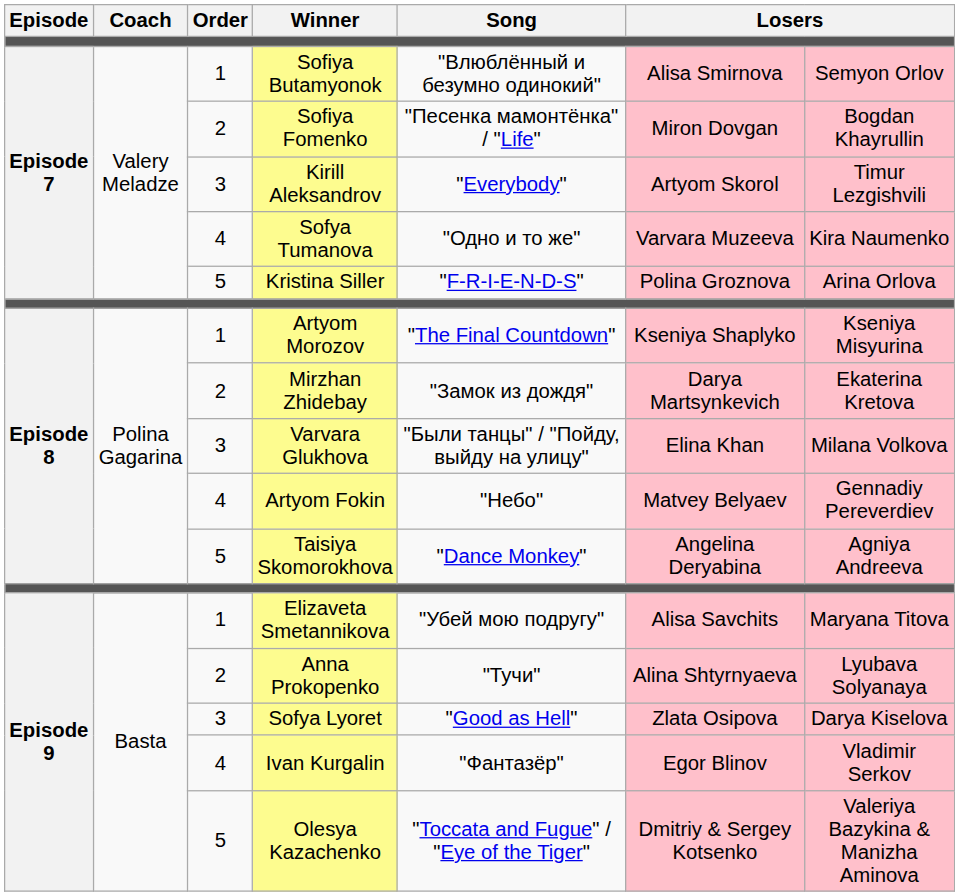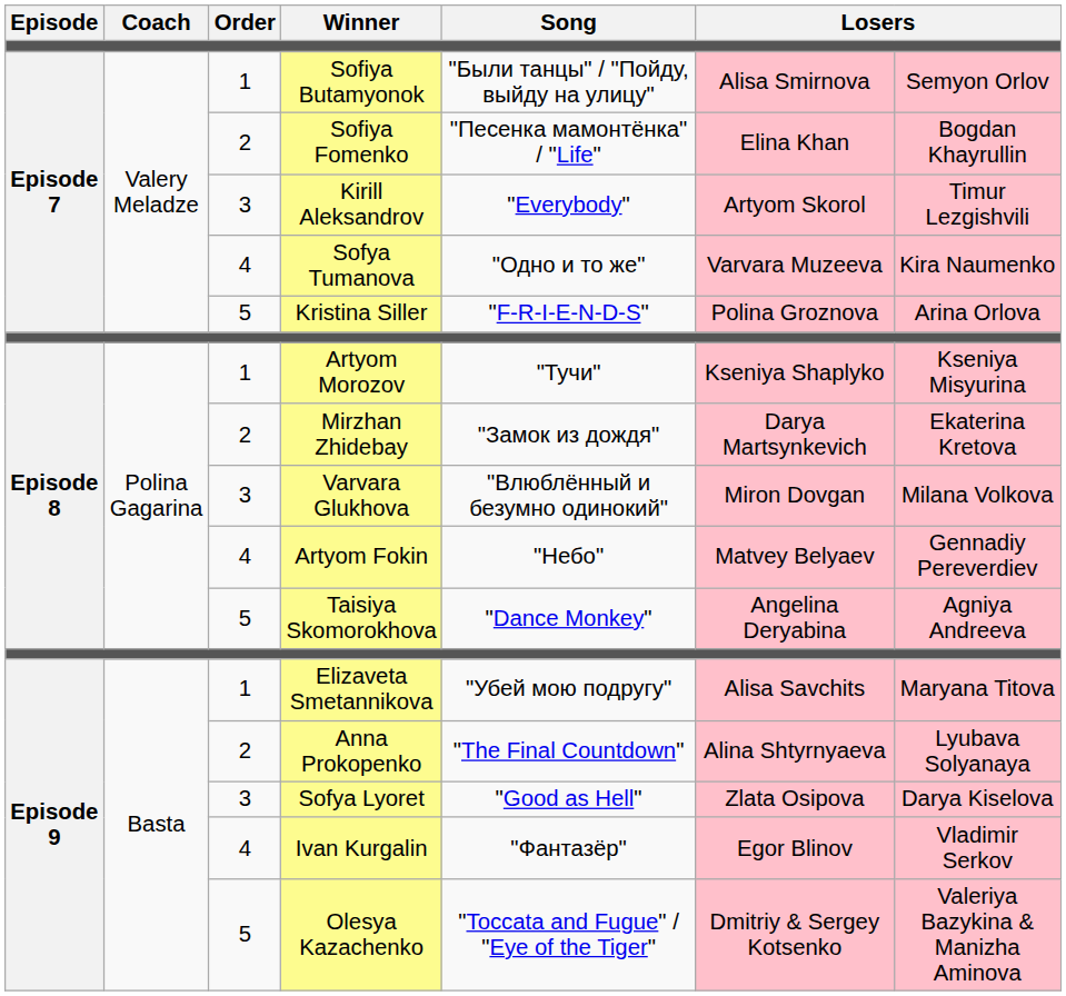 <table class="wikitable" style="text-align: center; width:120%;">
 <tr>
 <th style="width:08%;">Episode</th>
 <th style="width:10%;">Coach</th>
 <th style="width:05%;">Order</th>
 <th style="width:15%;">Winner</th>
 <th style="width:24%;">Song</th>
 <th colspan=2 style="width:29%:">Losers</th>
 </tr>
 <tr>
 <td colspan=7 style="background:#555;"></td>
 </tr>
 <tr>
 <th rowspan=5>Episode 7 <br> </th>
 <td rowspan=5>Valery Meladze</td>
 <td>1</td>
 <td style="background:#fdfc8f;">Sofiya Butamyonok</td>
-<td>"Влюблённый и безумно одинокий"</td>
+<td>"Были танцы" / "Пойду, выйду на улицу"</td>
 <td style="background:pink;">Alisa Smirnova</td>
 <td style="background:pink;">Semyon Orlov</td>
 </tr>
 <tr>
 <td>2</td>
 <td style="background:#fdfc8f;">Sofiya Fomenko</td>
 <td>"Песенка мамонтёнка" / "<a href='#'>Life</a>"</td>
-<td style="background:pink;">Miron Dovgan</td>
+<td style="background:pink;">Elina Khan</td>
 <td style="background:pink;">Bogdan Khayrullin</td>
 </tr>
 <tr>
 <td>3</td>
 <td style="background:#fdfc8f;">Kirill Aleksandrov</td>
 <td>"<a href='#'>Everybody</a>"</td>
 <td style="background:pink;">Artyom Skorol</td>
 <td style="background:pink;">Timur Lezgishvili</td>
 </tr>
 <tr>
 <td>4</td>
 <td style="background:#fdfc8f;">Sofya Tumanova</td>
 <td>"Одно и то же"</td>
 <td style="background:pink;">Varvara Muzeeva</td>
 <td style="background:pink;">Kira Naumenko</td>
 </tr>
 <tr>
 <td>5</td>
 <td style="background:#fdfc8f;">Kristina Siller</td>
 <td>"<a href='#'>F-R-I-E-N-D-S</a>"</td>
 <td style="background:pink;">Polina Groznova</td>
 <td style="background:pink;">Arina Orlova</td>
 </tr>
 <tr>
 <td colspan=7 style="background:#555;"></td>
 </tr>
 <tr>
 <th rowspan=5>Episode 8 <br> </th>
 <td rowspan=5>Polina Gagarina</td>
 <td>1</td>
 <td style="background:#fdfc8f;">Artyom Morozov</td>
-<td>"<a href='#'>The Final Countdown</a>"</td>
+<td>"Тучи"</td>
 <td style="background:pink;">Kseniya Shaplyko</td>
 <td style="background:pink;">Kseniya Misyurina</td>
 </tr>
 <tr>
 <td>2</td>
 <td style="background:#fdfc8f;">Mirzhan Zhidebay</td>
 <td>"Замок из дождя"</td>
 <td style="background:pink;">Darya Martsynkevich</td>
 <td style="background:pink;">Ekaterina Kretova</td>
 </tr>
 <tr>
 <td>3</td>
 <td style="background:#fdfc8f;">Varvara Glukhova</td>
-<td>"Были танцы" / "Пойду, выйду на улицу"</td>
-<td style="background:pink;">Elina Khan</td>
+<td>"Влюблённый и безумно одинокий"</td>
+<td style="background:pink;">Miron Dovgan</td>
 <td style="background:pink;">Milana Volkova</td>
 </tr>
 <tr>
 <td>4</td>
 <td style="background:#fdfc8f;">Artyom Fokin</td>
 <td>"Небо"</td>
 <td style="background:pink;">Matvey Belyaev</td>
 <td style="background:pink;">Gennadiy Pereverdiev</td>
 </tr>
 <tr>
 <td>5</td>
 <td style="background:#fdfc8f;">Taisiya Skomorokhova</td>
 <td>"<a href='#'>Dance Monkey</a>"</td>
 <td style="background:pink;">Angelina Deryabina</td>
 <td style="background:pink;">Agniya Andreeva</td>
 </tr>
 <tr>
 <td colspan=7 style="background:#555;"></td>
 </tr>
 <tr>
 <th rowspan=5>Episode 9 <br> </th>
 <td rowspan=5>Basta</td>
 <td>1</td>
 <td style="background:#fdfc8f;">Elizaveta Smetannikova</td>
 <td>"Убей мою подругу"</td>
 <td style="background:pink;">Alisa Savchits</td>
 <td style="background:pink;">Maryana Titova</td>
 </tr>
 <tr>
 <td>2</td>
 <td style="background:#fdfc8f;">Anna Prokopenko</td>
-<td>"Тучи"</td>
+<td>"<a href='#'>The Final Countdown</a>"</td>
 <td style="background:pink;">Alina Shtyrnyaeva</td>
 <td style="background:pink;">Lyubava Solyanaya</td>
 </tr>
 <tr>
 <td>3</td>
 <td style="background:#fdfc8f;">Sofya Lyoret</td>
 <td>"<a href='#'>Good as Hell</a>"</td>
 <td style="background:pink;">Zlata Osipova</td>
 <td style="background:pink;">Darya Kiselova</td>
 </tr>
 <tr>
 <td>4</td>
 <td style="background:#fdfc8f;">Ivan Kurgalin</td>
 <td>"Фантазёр"</td>
 <td style="background:pink;">Egor Blinov</td>
 <td style="background:pink;">Vladimir Serkov</td>
 </tr>
 <tr>
 <td>5</td>
 <td style="background:#fdfc8f;">Olesya Kazachenko</td>
 <td>"<a href='#'>Toccata and Fugue</a>" /<br>"<a href='#'>Eye of the Tiger</a>"</td>
 <td style="background:pink;">Dmitriy & Sergey Kotsenko</td>
 <td style="background:pink;">Valeriya Bazykina & <br> Manizha Aminova</td>
 </tr>
 </table>
